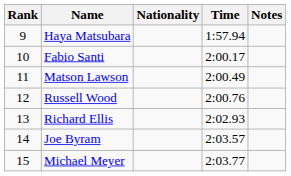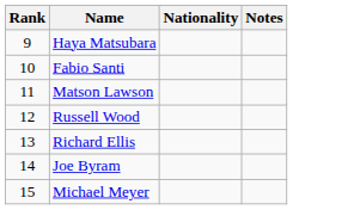 <table class="wikitable sortable" style="text-align:center">
 <tr>
 <th>Rank</th>
 <th>Name</th>
 <th>Nationality</th>
-<th>Time</th>
 <th>Notes</th>
 </tr>
 <tr>
 <td>9</td>
 <td align=left><a href='#'>Haya Matsubara</a></td>
 <td align=left></td>
-<td>1:57.94</td>
 <td></td>
 </tr>
 <tr>
 <td>10</td>
 <td align=left><a href='#'>Fabio Santi</a></td>
 <td align=left></td>
-<td>2:00.17</td>
 <td></td>
 </tr>
 <tr>
 <td>11</td>
 <td align=left><a href='#'>Matson Lawson</a></td>
 <td align=left></td>
-<td>2:00.49</td>
 <td></td>
 </tr>
 <tr>
 <td>12</td>
 <td align=left><a href='#'>Russell Wood</a></td>
 <td align=left></td>
-<td>2:00.76</td>
 <td></td>
 </tr>
 <tr>
 <td>13</td>
 <td align=left><a href='#'>Richard Ellis</a></td>
 <td align=left></td>
-<td>2:02.93</td>
 <td></td>
 </tr>
 <tr>
 <td>14</td>
 <td align=left><a href='#'>Joe Byram</a></td>
 <td align=left></td>
-<td>2:03.57</td>
 <td></td>
 </tr>
 <tr>
 <td>15</td>
 <td align=left><a href='#'>Michael Meyer</a></td>
 <td align=left></td>
-<td>2:03.77</td>
 <td></td>
 </tr>
 </table>
